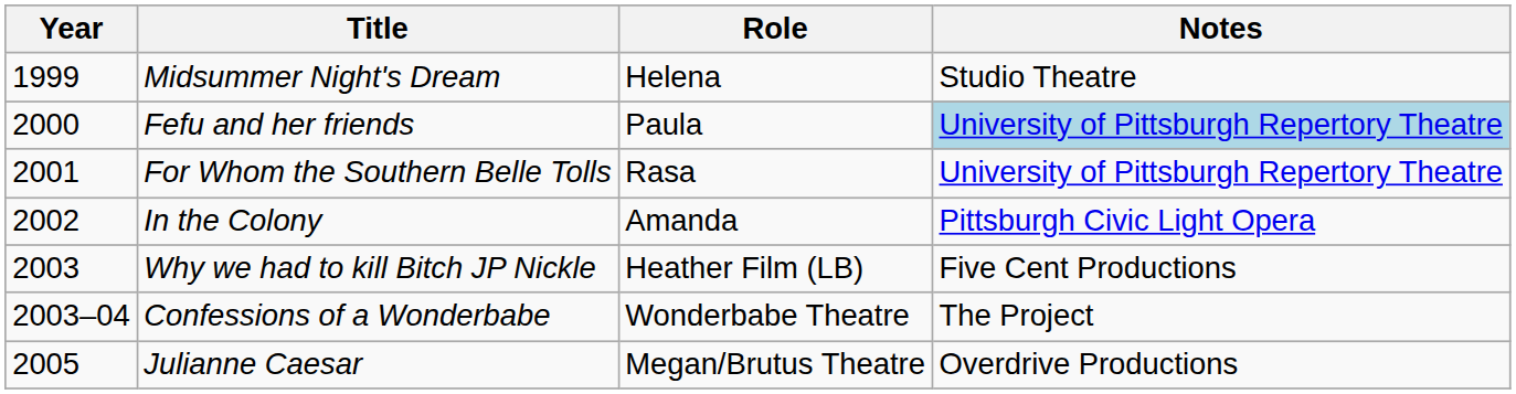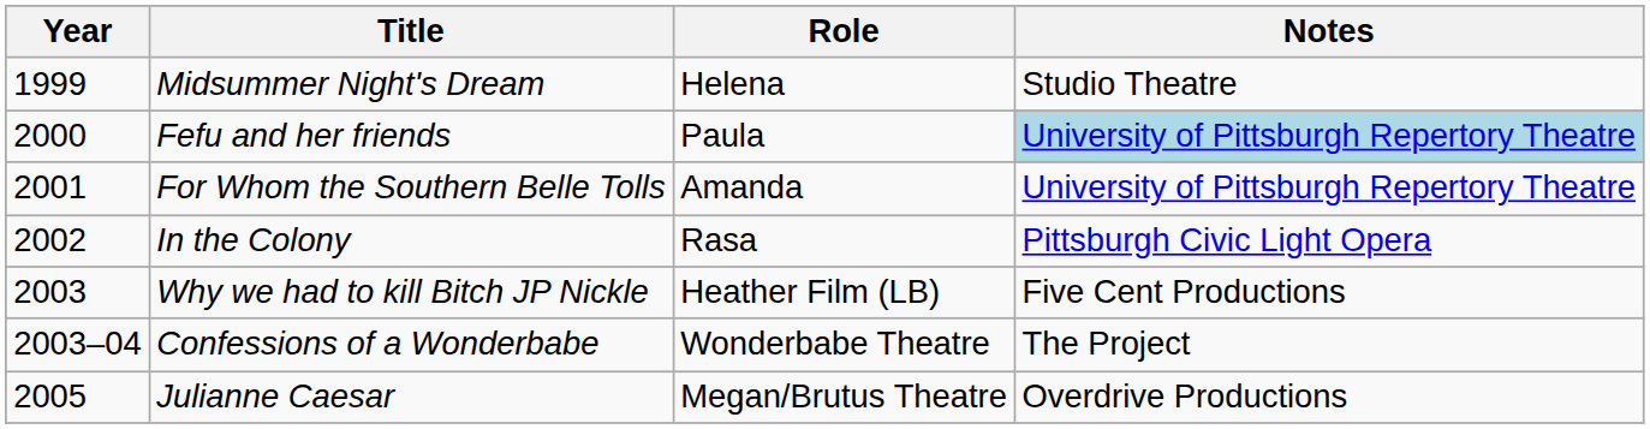 <table class="wikitable sortable">
 <tr>
 <th>Year</th>
 <th>Title</th>
 <th>Role</th>
 <th>Notes</th>
 </tr>
 <tr>
 <td>1999</td>
 <td><em>Midsummer Night's Dream</em></td>
 <td>Helena</td>
 <td>Studio Theatre</td>
 </tr>
 <tr>
 <td>2000</td>
 <td><em>Fefu and her friends</em></td>
 <td>Paula</td>
 <td style="background: lightblue;"><a href='#'>University of Pittsburgh Repertory Theatre</a></td>
 </tr>
 <tr>
 <td>2001</td>
 <td><em>For Whom the Southern Belle Tolls</em></td>
-<td>Rasa</td>
+<td>Amanda</td>
 <td><a href='#'>University of Pittsburgh Repertory Theatre</a></td>
 </tr>
 <tr>
 <td>2002</td>
 <td><em>In the Colony</em></td>
-<td>Amanda</td>
+<td>Rasa</td>
 <td><a href='#'>Pittsburgh Civic Light Opera</a></td>
 </tr>
 <tr>
 <td>2003</td>
 <td><em>Why we had to kill Bitch JP Nickle</em></td>
 <td>Heather Film (LB)</td>
 <td>Five Cent Productions</td>
 </tr>
 <tr>
 <td>2003–04</td>
 <td><em>Confessions of a Wonderbabe</em></td>
 <td>Wonderbabe Theatre</td>
 <td>The Project</td>
 </tr>
 <tr>
 <td>2005</td>
 <td><em>Julianne Caesar</em></td>
 <td>Megan/Brutus Theatre</td>
 <td>Overdrive Productions</td>
 </tr>
 </table>
